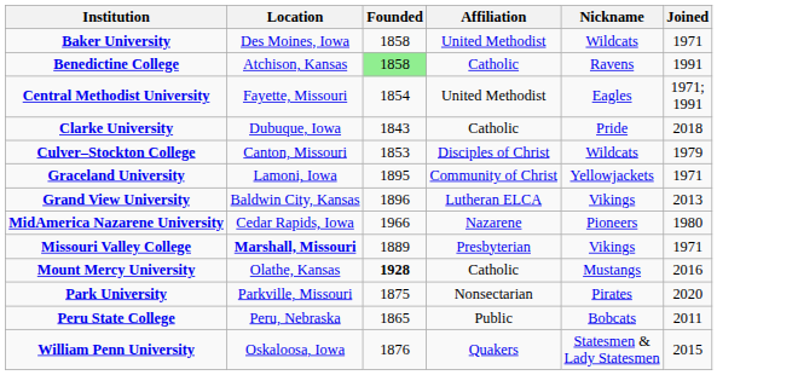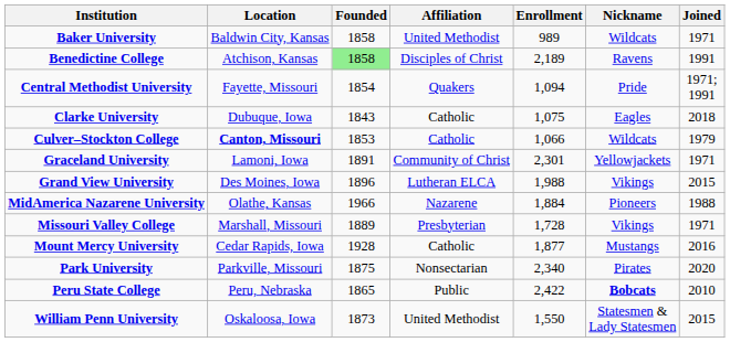 <table class="wikitable sortable" style="text-align:center">
 <tr>
 <th>Institution</th>
 <th>Location</th>
 <th>Founded</th>
 <th>Affiliation</th>
+<th>Enrollment</th>
 <th>Nickname</th>
 <th>Joined</th>
 </tr>
 <tr>
 <td><strong><a href='#'>Baker University</a></strong></td>
-<td><a href='#'>Des Moines, Iowa</a></td>
+<td><a href='#'>Baldwin City, Kansas</a></td>
 <td>1858</td>
 <td><a href='#'>United Methodist</a></td>
+<td>989</td>
 <td><a href='#'>Wildcats</a></td>
 <td>1971</td>
 </tr>
 <tr>
 <td><strong><a href='#'>Benedictine College</a></strong></td>
 <td><a href='#'>Atchison, Kansas</a></td>
 <td style="background: lightgreen;">1858</td>
-<td><a href='#'>Catholic</a><br></td>
+<td><a href='#'>Disciples of Christ</a></td>
+<td>2,189</td>
 <td><a href='#'>Ravens</a></td>
 <td>1991</td>
 </tr>
 <tr>
 <td><strong><a href='#'>Central Methodist University</a></strong></td>
 <td><a href='#'>Fayette, Missouri</a></td>
 <td>1854</td>
-<td>United Methodist</td>
-<td><a href='#'>Eagles</a></td>
+<td><a href='#'>Quakers</a></td>
+<td>1,094</td>
+<td><a href='#'>Pride</a></td>
 <td>1971;<br>1991</td>
 </tr>
 <tr>
 <td><strong><a href='#'>Clarke University</a></strong></td>
 <td><a href='#'>Dubuque, Iowa</a></td>
 <td>1843</td>
 <td>Catholic<br></td>
-<td><a href='#'>Pride</a></td>
+<td>1,075</td>
+<td><a href='#'>Eagles</a></td>
 <td>2018</td>
 </tr>
 <tr>
 <td><strong><a href='#'>Culver–Stockton College</a></strong></td>
-<td><a href='#'>Canton, Missouri</a></td>
+<td><strong><a href='#'>Canton, Missouri</a></strong></td>
 <td>1853</td>
-<td><a href='#'>Disciples of Christ</a></td>
+<td><a href='#'>Catholic</a><br></td>
+<td>1,066</td>
 <td><a href='#'>Wildcats</a></td>
 <td>1979</td>
 </tr>
 <tr>
 <td><strong><a href='#'>Graceland University</a></strong></td>
 <td><a href='#'>Lamoni, Iowa</a></td>
-<td>1895</td>
+<td>1891</td>
 <td><a href='#'>Community of Christ</a></td>
+<td>2,301</td>
 <td><a href='#'>Yellowjackets</a></td>
 <td>1971</td>
 </tr>
 <tr>
 <td><strong><a href='#'>Grand View University</a></strong></td>
-<td><a href='#'>Baldwin City, Kansas</a></td>
+<td><a href='#'>Des Moines, Iowa</a></td>
 <td>1896</td>
 <td><a href='#'>Lutheran ELCA</a></td>
+<td>1,988</td>
 <td><a href='#'>Vikings</a></td>
-<td>2013</td>
+<td>2015</td>
 </tr>
 <tr>
 <td><strong><a href='#'>MidAmerica Nazarene University</a></strong></td>
-<td><a href='#'>Cedar Rapids, Iowa</a></td>
+<td><a href='#'>Olathe, Kansas</a></td>
 <td>1966</td>
 <td><a href='#'>Nazarene</a></td>
+<td>1,884</td>
 <td><a href='#'>Pioneers</a></td>
-<td>1980</td>
+<td>1988</td>
 </tr>
 <tr>
 <td><strong><a href='#'>Missouri Valley College</a></strong></td>
-<td><strong><a href='#'>Marshall, Missouri</a></strong></td>
+<td><a href='#'>Marshall, Missouri</a></td>
 <td>1889</td>
 <td><a href='#'>Presbyterian</a><br></td>
+<td>1,728</td>
 <td><a href='#'>Vikings</a></td>
 <td>1971</td>
 </tr>
 <tr>
 <td><strong><a href='#'>Mount Mercy University</a></strong></td>
-<td><a href='#'>Olathe, Kansas</a></td>
-<td><strong>1928</strong></td>
+<td><a href='#'>Cedar Rapids, Iowa</a></td>
+<td>1928</td>
 <td>Catholic<br></td>
+<td>1,877</td>
 <td><a href='#'>Mustangs</a></td>
 <td>2016</td>
 </tr>
 <tr>
 <td><strong><a href='#'>Park University</a></strong></td>
 <td><a href='#'>Parkville, Missouri</a></td>
 <td>1875</td>
 <td>Nonsectarian</td>
+<td>2,340</td>
 <td><a href='#'>Pirates</a></td>
 <td>2020</td>
 </tr>
 <tr>
 <td><strong><a href='#'>Peru State College</a></strong></td>
 <td><a href='#'>Peru, Nebraska</a></td>
 <td>1865</td>
 <td>Public</td>
-<td><a href='#'>Bobcats</a></td>
-<td>2011</td>
+<td>2,422</td>
+<td><strong><a href='#'>Bobcats</a></strong></td>
+<td>2010</td>
 </tr>
 <tr>
 <td><strong><a href='#'>William Penn University</a></strong></td>
 <td><a href='#'>Oskaloosa, Iowa</a></td>
-<td>1876</td>
-<td><a href='#'>Quakers</a></td>
+<td>1873</td>
+<td>United Methodist</td>
+<td>1,550</td>
 <td><a href='#'>Statesmen</a> &<br><a href='#'>Lady Statesmen</a></td>
 <td>2015</td>
 </tr>
 </table>
